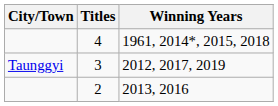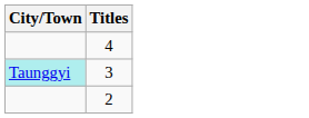 <table class="wikitable" style="font-size: 95%;">
 <tr>
 <th>City/Town</th>
 <th>Titles</th>
-<th>Winning Years</th>
 </tr>
 <tr>
 <td></td>
 <td style="text-align:center;">4</td>
-<td>1961, 2014*, 2015, 2018</td>
 </tr>
 <tr>
-<td> <a href='#'>Taunggyi</a></td>
+<td style="background: paleturquoise;"> <a href='#'>Taunggyi</a></td>
 <td style="text-align:center;">3</td>
-<td>2012, 2017, 2019</td>
 </tr>
 <tr>
 <td></td>
 <td style="text-align:center;">2</td>
-<td>2013, 2016</td>
 </tr>
 </table>
